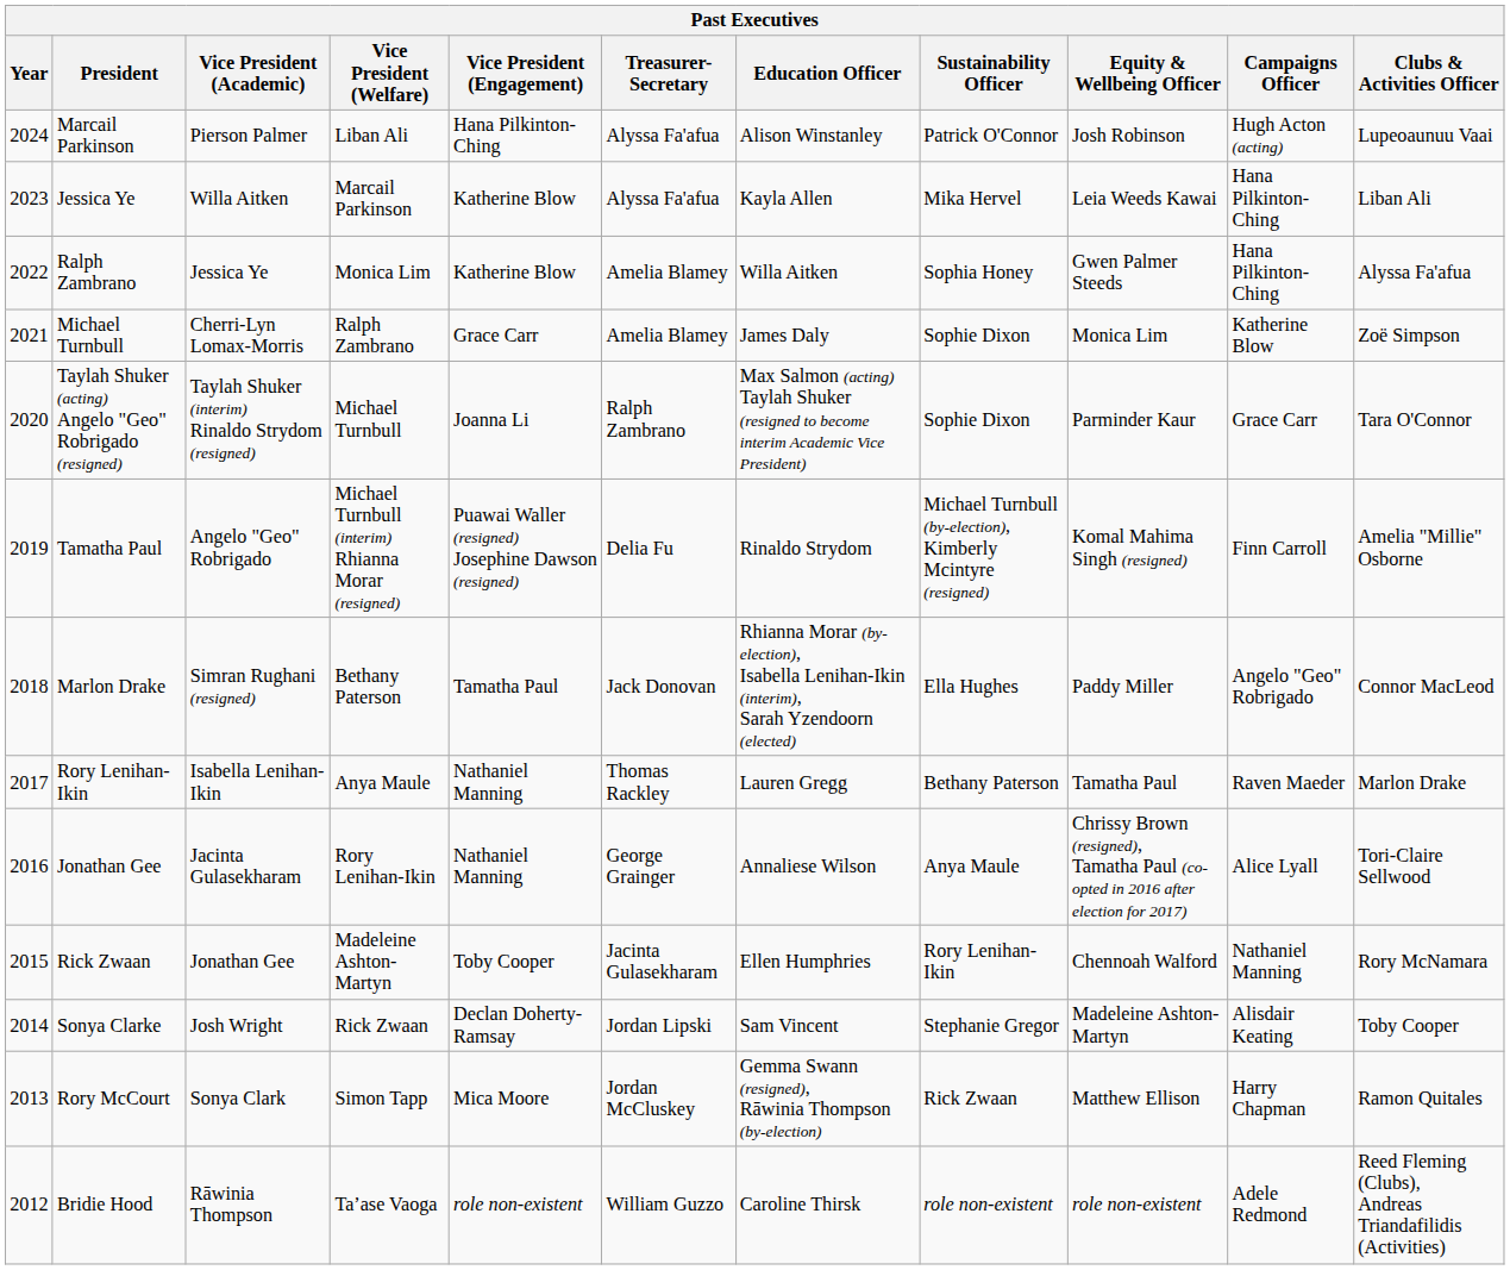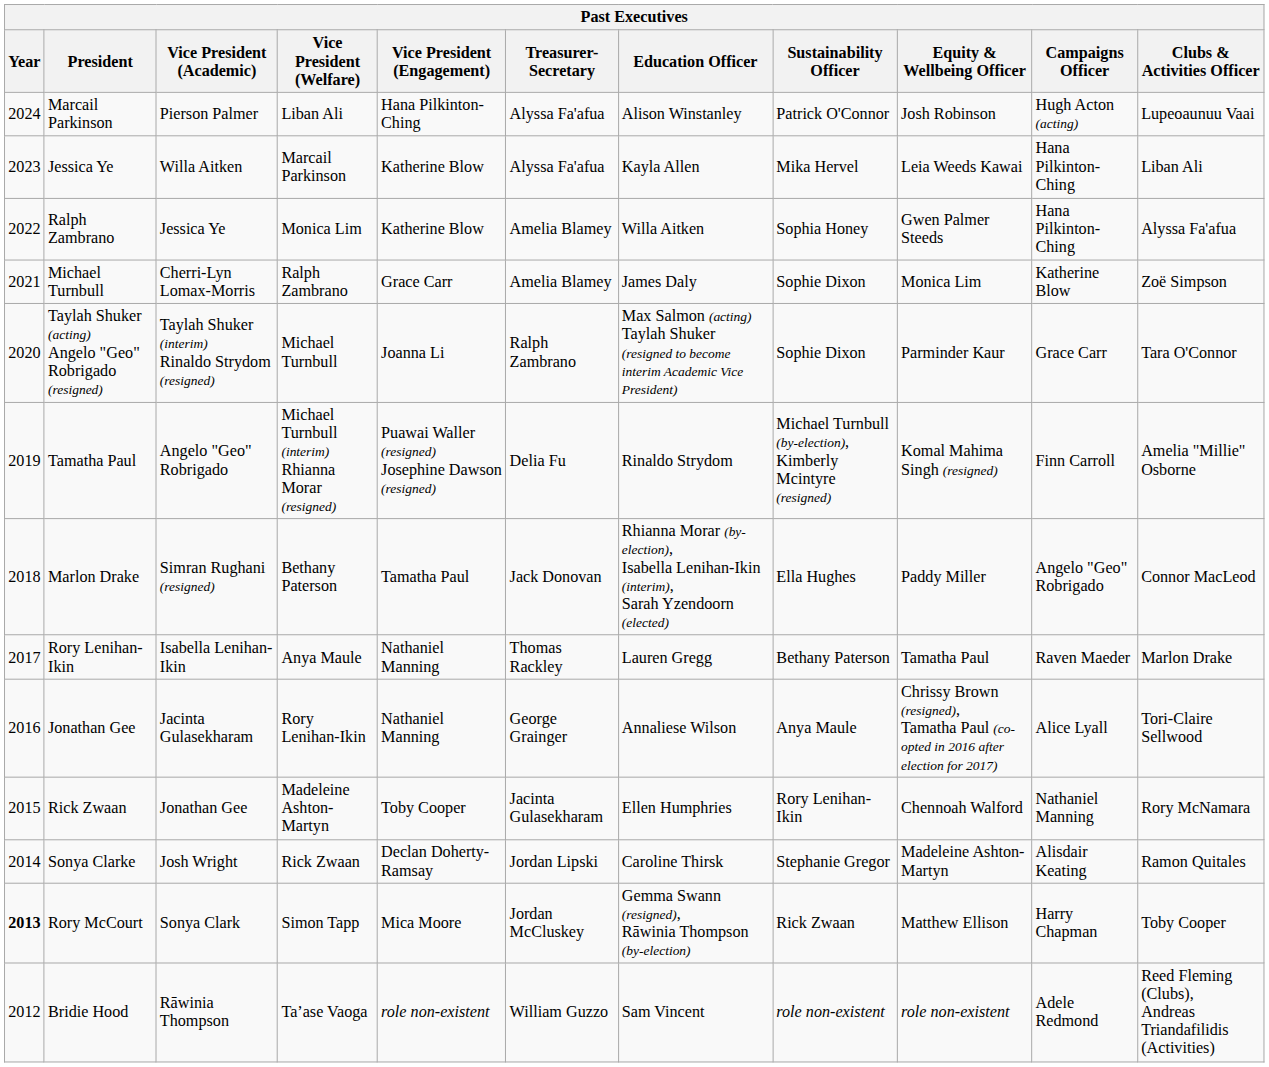 <table class="wikitable" role="presentation" class="wikitable mw-collapsible mw-collapsed">
 <tr>
 <th colspan=11>Past Executives</th>
 </tr>
 <tr>
 <th>Year</th>
 <th>President</th>
 <th>Vice President (Academic)</th>
 <th>Vice President (Welfare)</th>
 <th>Vice President (Engagement)</th>
 <th>Treasurer-Secretary</th>
 <th>Education Officer</th>
 <th>Sustainability Officer</th>
 <th>Equity & Wellbeing Officer</th>
 <th>Campaigns Officer</th>
 <th>Clubs & Activities Officer</th>
 </tr>
 <tr>
 <td>2024</td>
 <td>Marcail Parkinson</td>
 <td>Pierson Palmer</td>
 <td>Liban Ali</td>
 <td>Hana Pilkinton-Ching</td>
 <td>Alyssa Fa'afua</td>
 <td>Alison Winstanley</td>
 <td>Patrick O'Connor</td>
 <td>Josh Robinson</td>
 <td>Hugh Acton <i><small>(acting)</small></i></td>
 <td>Lupeoaunuu Vaai</td>
 </tr>
 <tr>
 <td>2023</td>
 <td>Jessica Ye</td>
 <td>Willa Aitken</td>
 <td>Marcail Parkinson</td>
 <td>Katherine Blow</td>
 <td>Alyssa Fa'afua</td>
 <td>Kayla Allen</td>
 <td>Mika Hervel</td>
 <td>Leia Weeds Kawai</td>
 <td>Hana Pilkinton-Ching</td>
 <td>Liban Ali</td>
 </tr>
 <tr>
 <td>2022</td>
 <td>Ralph Zambrano</td>
 <td>Jessica Ye</td>
 <td>Monica Lim</td>
 <td>Katherine Blow</td>
 <td>Amelia Blamey</td>
 <td>Willa Aitken</td>
 <td>Sophia Honey</td>
 <td>Gwen Palmer Steeds</td>
 <td>Hana Pilkinton-Ching</td>
 <td>Alyssa Fa'afua</td>
 </tr>
 <tr>
 <td>2021</td>
 <td>Michael Turnbull</td>
 <td>Cherri-Lyn Lomax-Morris</td>
 <td>Ralph Zambrano</td>
 <td>Grace Carr</td>
 <td>Amelia Blamey</td>
 <td>James Daly</td>
 <td>Sophie Dixon</td>
 <td>Monica Lim</td>
 <td>Katherine Blow</td>
 <td>Zoë Simpson</td>
 </tr>
 <tr>
 <td>2020</td>
 <td>Taylah Shuker <em><small>(acting)</small></em> <br> Angelo "Geo" Robrigado <em><small>(resigned)</small></em></td>
 <td>Taylah Shuker <em><small>(interim)</small></em> <br> Rinaldo Strydom <em><small>(resigned)</small></em></td>
 <td>Michael Turnbull</td>
 <td>Joanna Li</td>
 <td>Ralph Zambrano</td>
 <td>Max Salmon <em><small>(acting)</small></em> <br> Taylah Shuker <em><small>(resigned to become interim Academic Vice President)</small></em></td>
 <td>Sophie Dixon</td>
 <td>Parminder Kaur</td>
 <td>Grace Carr</td>
 <td>Tara O'Connor</td>
 </tr>
 <tr>
 <td>2019</td>
 <td>Tamatha Paul</td>
 <td>Angelo "Geo" Robrigado</td>
 <td>Michael Turnbull <em><small>(interim)</small></em> <br> Rhianna Morar <em><small>(resigned)</small></em></td>
 <td>Puawai Waller <em><small>(resigned)</small></em> <br> Josephine Dawson <em><small>(resigned)</small></em></td>
 <td>Delia Fu</td>
 <td>Rinaldo Strydom</td>
 <td>Michael Turnbull <em><small>(by-election)</small></em>,<br>Kimberly Mcintyre <em><small>(resigned)</small></em></td>
 <td>Komal Mahima Singh <em><small>(resigned)</small></em></td>
 <td>Finn Carroll</td>
 <td>Amelia "Millie" Osborne</td>
 </tr>
 <tr>
 <td>2018</td>
 <td>Marlon Drake</td>
 <td>Simran Rughani <em><small>(resigned)</small></em></td>
 <td>Bethany Paterson</td>
 <td>Tamatha Paul</td>
 <td>Jack Donovan</td>
 <td>Rhianna Morar <em><small>(by-election)</small></em>, <br>Isabella Lenihan-Ikin <em><small>(interim)</small></em>, <br>Sarah Yzendoorn <em><small>(elected)</small></em></td>
 <td>Ella Hughes</td>
 <td>Paddy Miller</td>
 <td>Angelo "Geo" Robrigado</td>
 <td>Connor MacLeod</td>
 </tr>
 <tr>
 <td>2017</td>
 <td>Rory Lenihan-Ikin</td>
 <td>Isabella Lenihan-Ikin</td>
 <td>Anya Maule</td>
 <td>Nathaniel Manning</td>
 <td>Thomas Rackley</td>
 <td>Lauren Gregg</td>
 <td>Bethany Paterson</td>
 <td>Tamatha Paul</td>
 <td>Raven Maeder</td>
 <td>Marlon Drake</td>
 </tr>
 <tr>
 <td>2016</td>
 <td>Jonathan Gee</td>
 <td>Jacinta Gulasekharam</td>
 <td>Rory Lenihan-Ikin</td>
 <td>Nathaniel Manning</td>
 <td>George Grainger</td>
 <td>Annaliese Wilson</td>
 <td>Anya Maule</td>
 <td>Chrissy Brown <em><small>(resigned)</small></em>,<br>Tamatha Paul <em><small>(co-opted in 2016 after election for 2017)</small></em></td>
 <td>Alice Lyall</td>
 <td>Tori-Claire Sellwood</td>
 </tr>
 <tr>
 <td>2015</td>
 <td>Rick Zwaan</td>
 <td>Jonathan Gee</td>
 <td>Madeleine Ashton-Martyn</td>
 <td>Toby Cooper</td>
 <td>Jacinta Gulasekharam</td>
 <td>Ellen Humphries</td>
 <td>Rory Lenihan-Ikin</td>
 <td>Chennoah Walford</td>
 <td>Nathaniel Manning</td>
 <td>Rory McNamara</td>
 </tr>
 <tr>
 <td>2014</td>
 <td>Sonya Clarke</td>
 <td>Josh Wright</td>
 <td>Rick Zwaan</td>
 <td>Declan Doherty-Ramsay</td>
 <td>Jordan Lipski</td>
-<td>Sam Vincent</td>
+<td>Caroline Thirsk</td>
 <td>Stephanie Gregor</td>
 <td>Madeleine Ashton-Martyn</td>
 <td>Alisdair Keating</td>
-<td>Toby Cooper</td>
+<td>Ramon Quitales</td>
 </tr>
 <tr>
-<td>2013</td>
+<td><strong>2013</strong></td>
 <td>Rory McCourt</td>
 <td>Sonya Clark</td>
 <td>Simon Tapp</td>
 <td>Mica Moore</td>
 <td>Jordan McCluskey</td>
 <td>Gemma Swann <small><em>(resigned)</em></small>,<br>Rāwinia Thompson <small><em>(by-election)</em></small></td>
 <td>Rick Zwaan</td>
 <td>Matthew Ellison</td>
 <td>Harry Chapman</td>
-<td>Ramon Quitales</td>
+<td>Toby Cooper</td>
 </tr>
 <tr>
 <td>2012</td>
 <td>Bridie Hood</td>
 <td>Rāwinia Thompson</td>
 <td>Ta’ase Vaoga</td>
 <td><em>role non-existent</em></td>
 <td>William Guzzo</td>
-<td>Caroline Thirsk</td>
+<td>Sam Vincent</td>
 <td><em>role non-existent</em></td>
 <td><em>role non-existent</em></td>
 <td>Adele Redmond</td>
 <td>Reed Fleming (Clubs),<br>Andreas Triandafilidis (Activities)</td>
 </tr>
 </table>
